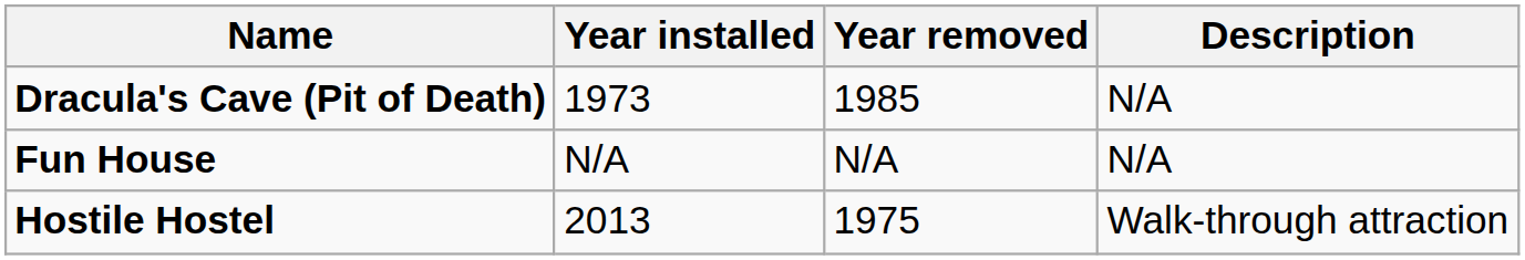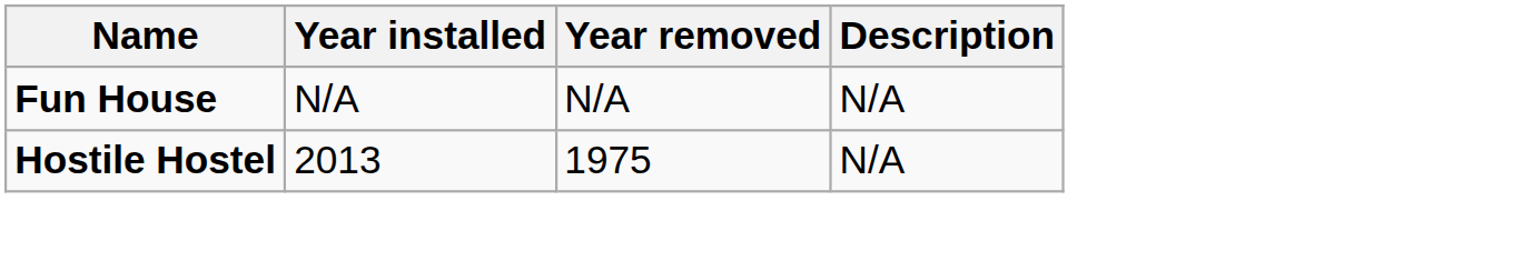 <table class="wikitable">
 <tr>
 <th>Name</th>
 <th>Year installed</th>
 <th>Year removed</th>
 <th>Description</th>
-</tr>
-<tr>
-<td><strong>Dracula's Cave (Pit of Death)</strong></td>
-<td>1973</td>
-<td>1985</td>
-<td>N/A</td>
 </tr>
 <tr>
 <td><strong>Fun House</strong></td>
 <td>N/A</td>
 <td>N/A</td>
 <td>N/A</td>
 </tr>
 <tr>
 <td><strong>Hostile Hostel</strong></td>
 <td>2013</td>
 <td>1975</td>
-<td>Walk-through attraction</td>
+<td>N/A</td>
 </tr>
 </table>
